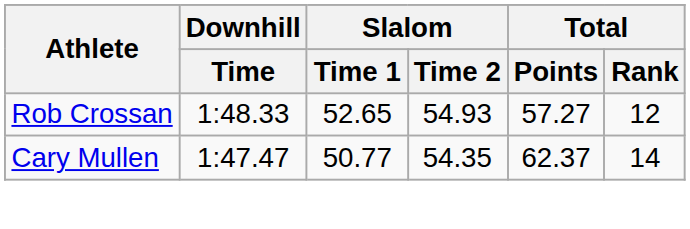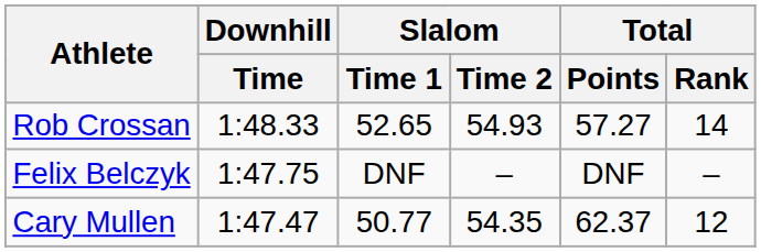 <table class="wikitable" style="font-size:90%">
 <tr>
 <th rowspan="2">Athlete</th>
 <th>Downhill</th>
 <th colspan="2">Slalom</th>
 <th colspan="2">Total</th>
 </tr>
 <tr>
 <th>Time</th>
 <th>Time 1</th>
 <th>Time 2</th>
 <th>Points</th>
 <th>Rank</th>
 </tr>
 <tr>
 <td><a href='#'>Rob Crossan</a></td>
 <td align="center">1:48.33</td>
 <td align="center">52.65</td>
 <td align="center">54.93</td>
 <td align="center">57.27</td>
-<td align="center">12</td>
+<td align="center">14</td>
+</tr>
+<tr>
+<td><a href='#'>Felix Belczyk</a></td>
+<td align="center">1:47.75</td>
+<td align="center">DNF</td>
+<td align="center">–</td>
+<td align="center">DNF</td>
+<td align="center">–</td>
 </tr>
 <tr>
 <td><a href='#'>Cary Mullen</a></td>
 <td align="center">1:47.47</td>
 <td align="center">50.77</td>
 <td align="center">54.35</td>
 <td align="center">62.37</td>
-<td align="center">14</td>
+<td align="center">12</td>
 </tr>
 </table>
